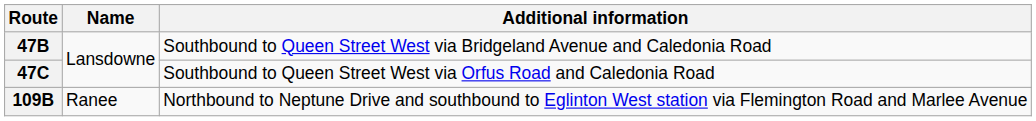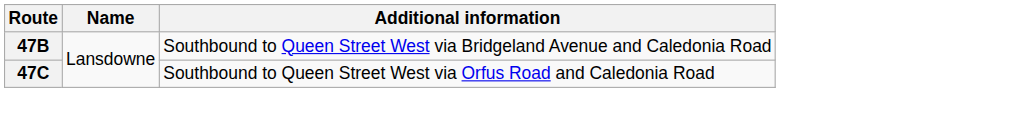 <table class="wikitable">
 <tr>
 <th>Route</th>
 <th>Name</th>
 <th>Additional information</th>
 </tr>
 <tr>
 <th>47B</th>
 <td rowspan="2">Lansdowne</td>
 <td>Southbound to <a href='#'>Queen Street West</a> via Bridgeland Avenue and Caledonia Road</td>
 </tr>
 <tr>
 <th>47C</th>
 <td>Southbound to Queen Street West via <a href='#'>Orfus Road</a> and Caledonia Road</td>
 </tr>
-<tr>
-<th>109B</th>
-<td>Ranee</td>
-<td>Northbound to Neptune Drive and southbound to <a href='#'>Eglinton West station</a> via Flemington Road and Marlee Avenue</td>
-</tr>
 </table>
